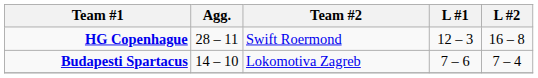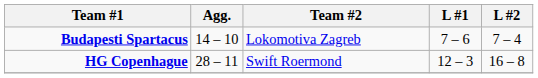 <table class=wikitable style="text-align:center">
 <tr>
 <th width=200>Team #1</th>
 <th width=50>Agg.</th>
 <th width=200>Team #2</th>
 <th width=50>L #1</th>
 <th width=50>L #2</th>
 </tr>
 <tr>
+<td align=right><strong><a href='#'>Budapesti Spartacus</a></strong> </td>
+<td align=center>14 – 10</td>
+<td align=left> <a href='#'>Lokomotiva Zagreb</a></td>
+<td align=center>7 – 6</td>
+<td align=center>7 – 4</td>
+</tr>
+<tr>
 <td align=right><strong><a href='#'>HG Copenhague</a></strong> </td>
 <td align=center>28 – 11</td>
 <td align=left> <a href='#'>Swift Roermond</a></td>
 <td align=center>12 – 3</td>
 <td align=center>16 – 8</td>
 </tr>
 <tr>
-<td align=right><strong><a href='#'>Budapesti Spartacus</a></strong> </td>
-<td align=center>14 – 10</td>
-<td align=left> <a href='#'>Lokomotiva Zagreb</a></td>
-<td align=center>7 – 6</td>
-<td align=center>7 – 4</td>
-</tr>
-<tr>
 </tr>
 </table>
